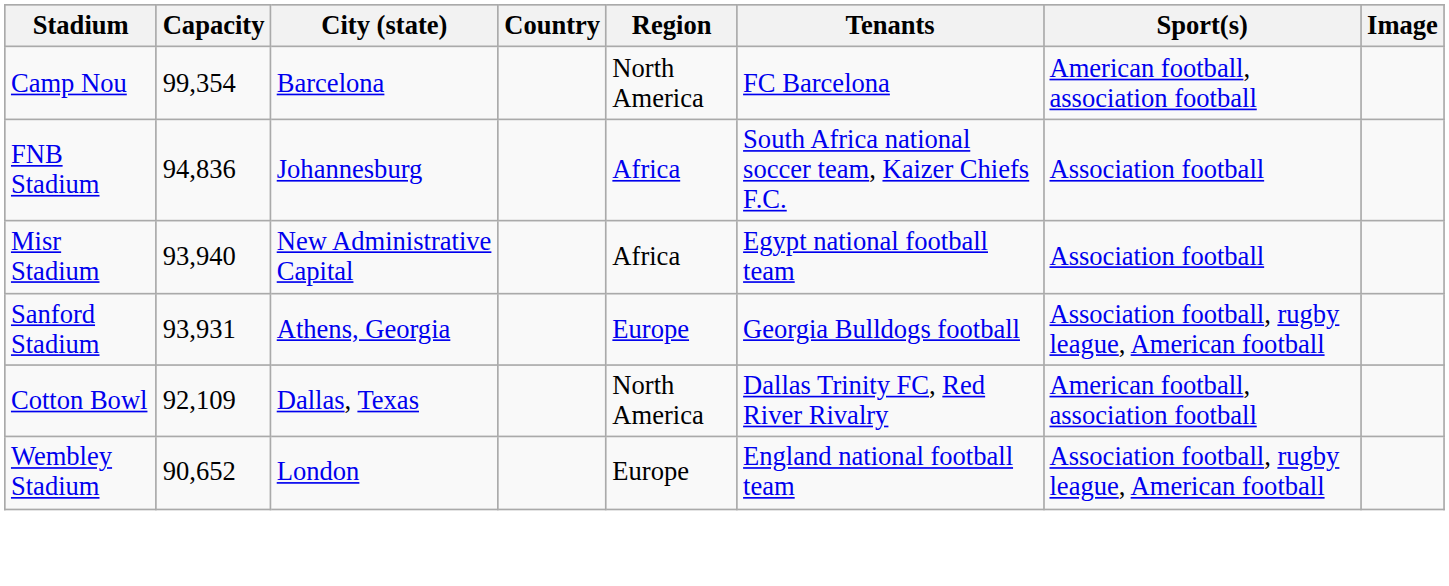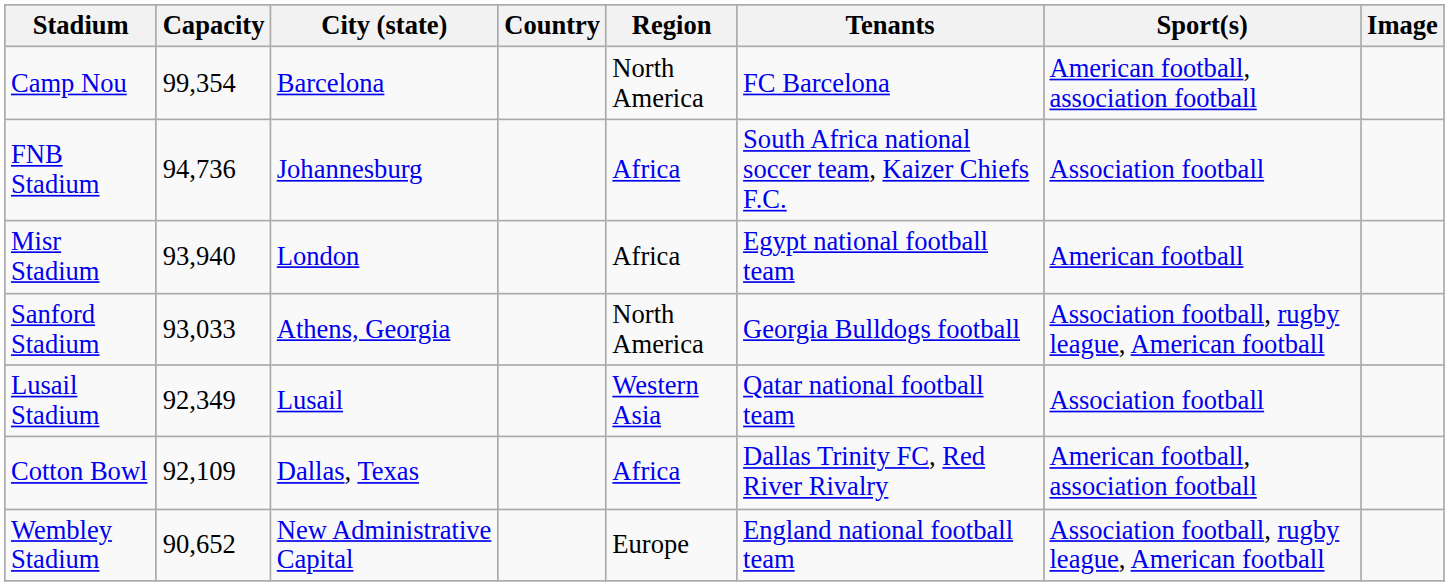 <table class="sortable wikitable static-row-numbers">
 <tr>
 <th>Stadium</th>
 <th>Capacity</th>
 <th>City (state)</th>
 <th>Country</th>
 <th>Region</th>
 <th>Tenants</th>
 <th>Sport(s)</th>
 <th>Image</th>
 </tr>
 <tr>
 <td><a href='#'>Camp Nou</a></td>
 <td>99,354</td>
 <td><a href='#'>Barcelona</a></td>
 <td></td>
 <td>North America</td>
 <td><a href='#'>FC Barcelona</a></td>
 <td><a href='#'>American football</a>, <a href='#'>association football</a></td>
 <td></td>
 </tr>
 <tr>
 <td><a href='#'>FNB Stadium</a></td>
-<td>94,836</td>
+<td>94,736</td>
 <td><a href='#'>Johannesburg</a></td>
 <td></td>
 <td><a href='#'>Africa</a></td>
 <td><a href='#'>South Africa national soccer team</a>, <a href='#'>Kaizer Chiefs F.C.</a></td>
 <td><a href='#'>Association football</a></td>
 <td></td>
 </tr>
 <tr>
 <td><a href='#'>Misr Stadium</a></td>
 <td>93,940</td>
-<td><a href='#'>New Administrative Capital</a></td>
+<td><a href='#'>London</a></td>
 <td></td>
 <td>Africa</td>
 <td><a href='#'>Egypt national football team</a></td>
-<td><a href='#'>Association football</a></td>
+<td><a href='#'>American football</a></td>
 <td></td>
 </tr>
 <tr>
 <td><a href='#'>Sanford Stadium</a></td>
-<td>93,931</td>
+<td>93,033</td>
 <td><a href='#'>Athens, Georgia</a></td>
 <td></td>
-<td><a href='#'>Europe</a></td>
+<td>North America</td>
 <td><a href='#'>Georgia Bulldogs football</a></td>
 <td><a href='#'>Association football</a>, <a href='#'>rugby league</a>, <a href='#'>American football</a></td>
+<td></td>
+</tr>
+<tr>
+<td><a href='#'>Lusail Stadium</a></td>
+<td>92,349</td>
+<td><a href='#'>Lusail</a></td>
+<td></td>
+<td><a href='#'>Western Asia</a></td>
+<td><a href='#'>Qatar national football team</a></td>
+<td><a href='#'>Association football</a></td>
 <td></td>
 </tr>
 <tr>
 <td><a href='#'>Cotton Bowl</a></td>
 <td>92,109</td>
 <td><a href='#'>Dallas</a>, <a href='#'>Texas</a></td>
 <td></td>
-<td>North America</td>
+<td><a href='#'>Africa</a></td>
 <td><a href='#'>Dallas Trinity FC</a>, <a href='#'>Red River Rivalry</a></td>
 <td><a href='#'>American football</a>, <a href='#'>association football</a></td>
 <td></td>
 </tr>
 <tr>
 <td><a href='#'>Wembley Stadium</a></td>
 <td>90,652</td>
-<td><a href='#'>London</a></td>
+<td><a href='#'>New Administrative Capital</a></td>
 <td></td>
 <td>Europe</td>
 <td><a href='#'>England national football team</a></td>
 <td><a href='#'>Association football</a>, <a href='#'>rugby league</a>, <a href='#'>American football</a></td>
 <td></td>
 </tr>
 </table>
